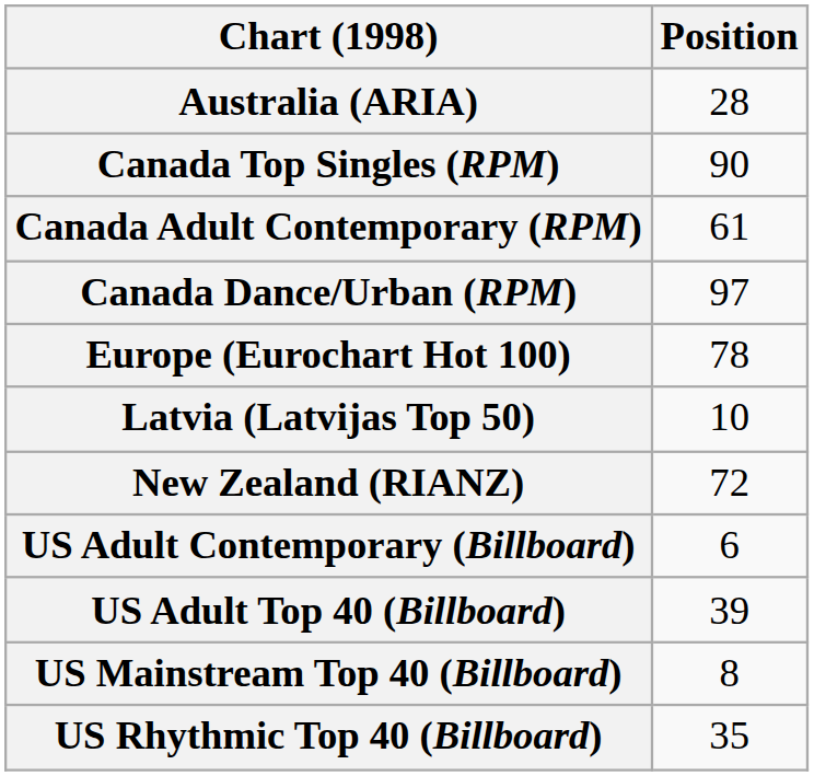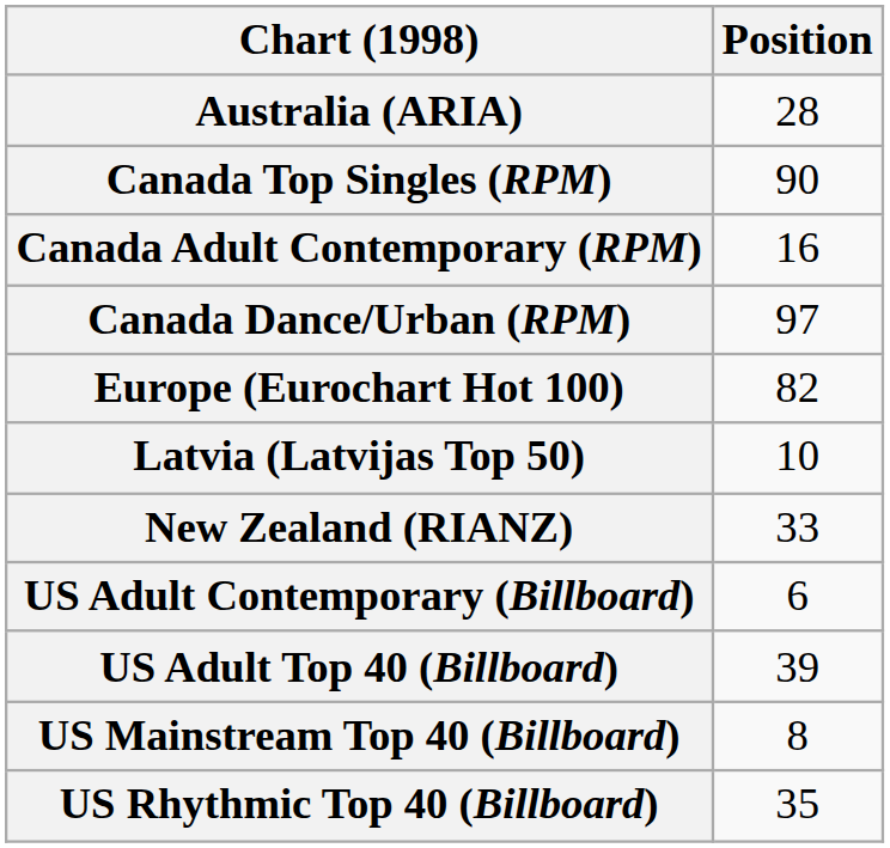 <table class="wikitable sortable plainrowheaders" style="text-align:center">
 <tr>
 <th scope="col">Chart (1998)</th>
 <th scope="col">Position</th>
 </tr>
 <tr>
 <th scope="row">Australia (ARIA)</th>
 <td>28</td>
 </tr>
 <tr>
 <th scope="row">Canada Top Singles (<em>RPM</em>)</th>
 <td>90</td>
 </tr>
 <tr>
 <th scope="row">Canada Adult Contemporary (<em>RPM</em>)</th>
-<td>61</td>
+<td>16</td>
 </tr>
 <tr>
 <th scope="row">Canada Dance/Urban (<em>RPM</em>)</th>
 <td>97</td>
 </tr>
 <tr>
 <th scope="row">Europe (Eurochart Hot 100)</th>
-<td>78</td>
+<td>82</td>
 </tr>
 <tr>
 <th scope="row">Latvia (Latvijas Top 50)</th>
 <td>10</td>
 </tr>
 <tr>
 <th scope="row">New Zealand (RIANZ)</th>
-<td>72</td>
+<td>33</td>
 </tr>
 <tr>
 <th scope="row">US Adult Contemporary (<em>Billboard</em>)</th>
 <td>6</td>
 </tr>
 <tr>
 <th scope="row">US Adult Top 40 (<em>Billboard</em>)</th>
 <td>39</td>
 </tr>
 <tr>
 <th scope="row">US Mainstream Top 40 (<em>Billboard</em>)</th>
 <td>8</td>
 </tr>
 <tr>
 <th scope="row">US Rhythmic Top 40 (<em>Billboard</em>)</th>
 <td>35</td>
 </tr>
 </table>
